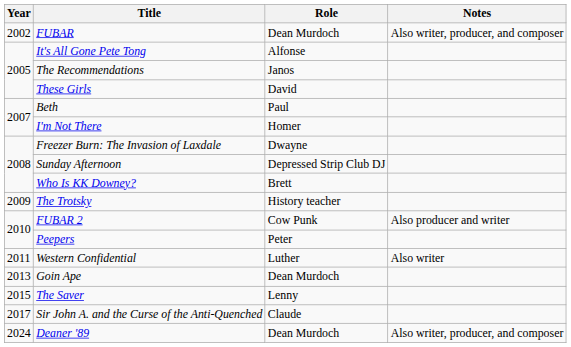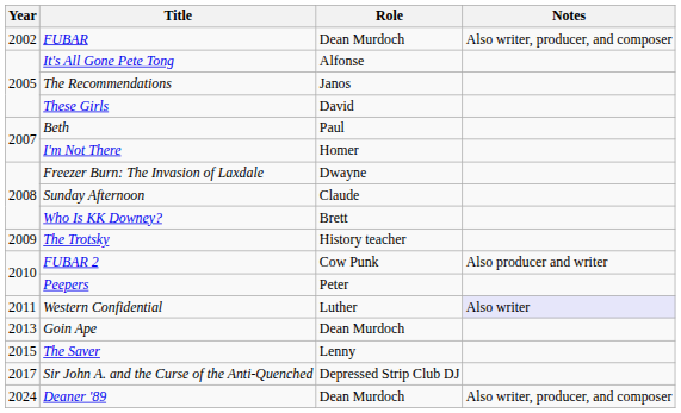 <table class="wikitable sortable">
 <tr>
 <th>Year</th>
 <th>Title</th>
 <th>Role</th>
 <th class="unsortable">Notes</th>
 </tr>
 <tr>
 <td>2002</td>
 <td><em><a href='#'>FUBAR</a></em></td>
 <td>Dean Murdoch</td>
 <td>Also writer, producer, and composer</td>
 </tr>
 <tr>
 <td rowspan=3>2005</td>
 <td><em><a href='#'>It's All Gone Pete Tong</a></em></td>
 <td>Alfonse</td>
 <td></td>
 </tr>
 <tr>
 <td data-sort-value="Recommendations, The"><em>The Recommendations</em></td>
 <td>Janos</td>
 <td></td>
 </tr>
 <tr>
 <td><em><a href='#'>These Girls</a></em></td>
 <td>David</td>
 <td></td>
 </tr>
 <tr>
 <td rowspan=2>2007</td>
 <td><em>Beth</em></td>
 <td>Paul</td>
 <td></td>
 </tr>
 <tr>
 <td><em><a href='#'>I'm Not There</a></em></td>
 <td>Homer</td>
 <td></td>
 </tr>
 <tr>
 <td rowspan=3>2008</td>
 <td><em>Freezer Burn: The Invasion of Laxdale</em></td>
 <td>Dwayne</td>
 <td></td>
 </tr>
 <tr>
 <td><em>Sunday Afternoon</em></td>
-<td>Depressed Strip Club DJ</td>
+<td>Claude</td>
 <td></td>
 </tr>
 <tr>
 <td><em><a href='#'>Who Is KK Downey?</a></em></td>
 <td>Brett</td>
 <td></td>
 </tr>
 <tr>
 <td>2009</td>
 <td data-sort-value="Trotsky, The"><em><a href='#'>The Trotsky</a></em></td>
 <td>History teacher</td>
 <td></td>
 </tr>
 <tr>
 <td rowspan=2>2010</td>
 <td><em><a href='#'>FUBAR 2</a></em></td>
 <td>Cow Punk</td>
 <td>Also producer and writer</td>
 </tr>
 <tr>
 <td><em><a href='#'>Peepers</a></em></td>
 <td>Peter</td>
 <td></td>
 </tr>
 <tr>
 <td>2011</td>
 <td><em>Western Confidential</em></td>
 <td>Luther</td>
-<td>Also writer</td>
+<td style="background: lavender;">Also writer</td>
 </tr>
 <tr>
 <td>2013</td>
 <td><em>Goin Ape</em></td>
 <td>Dean Murdoch</td>
 <td></td>
 </tr>
 <tr>
 <td>2015</td>
 <td data-sort-value="Saver, The"><em><a href='#'>The Saver</a></em></td>
 <td>Lenny</td>
 <td></td>
 </tr>
 <tr>
 <td>2017</td>
 <td><em>Sir John A. and the Curse of the Anti-Quenched</em></td>
-<td>Claude</td>
+<td>Depressed Strip Club DJ</td>
 <td></td>
 </tr>
 <tr>
 <td>2024</td>
 <td><em><a href='#'>Deaner '89</a></em></td>
 <td>Dean Murdoch</td>
 <td>Also writer, producer, and composer</td>
 </tr>
 </table>
